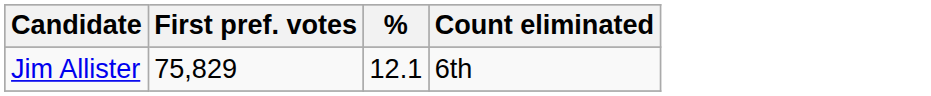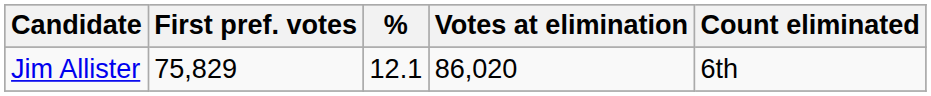 <table class="wikitable">
 <tr>
 <th>Candidate</th>
 <th>First pref. votes</th>
 <th>%</th>
+<th>Votes at elimination</th>
 <th>Count eliminated</th>
 </tr>
 <tr>
 <td><a href='#'>Jim Allister</a></td>
 <td>75,829</td>
 <td>12.1</td>
+<td>86,020</td>
 <td>6th</td>
 </tr>
 </table>
